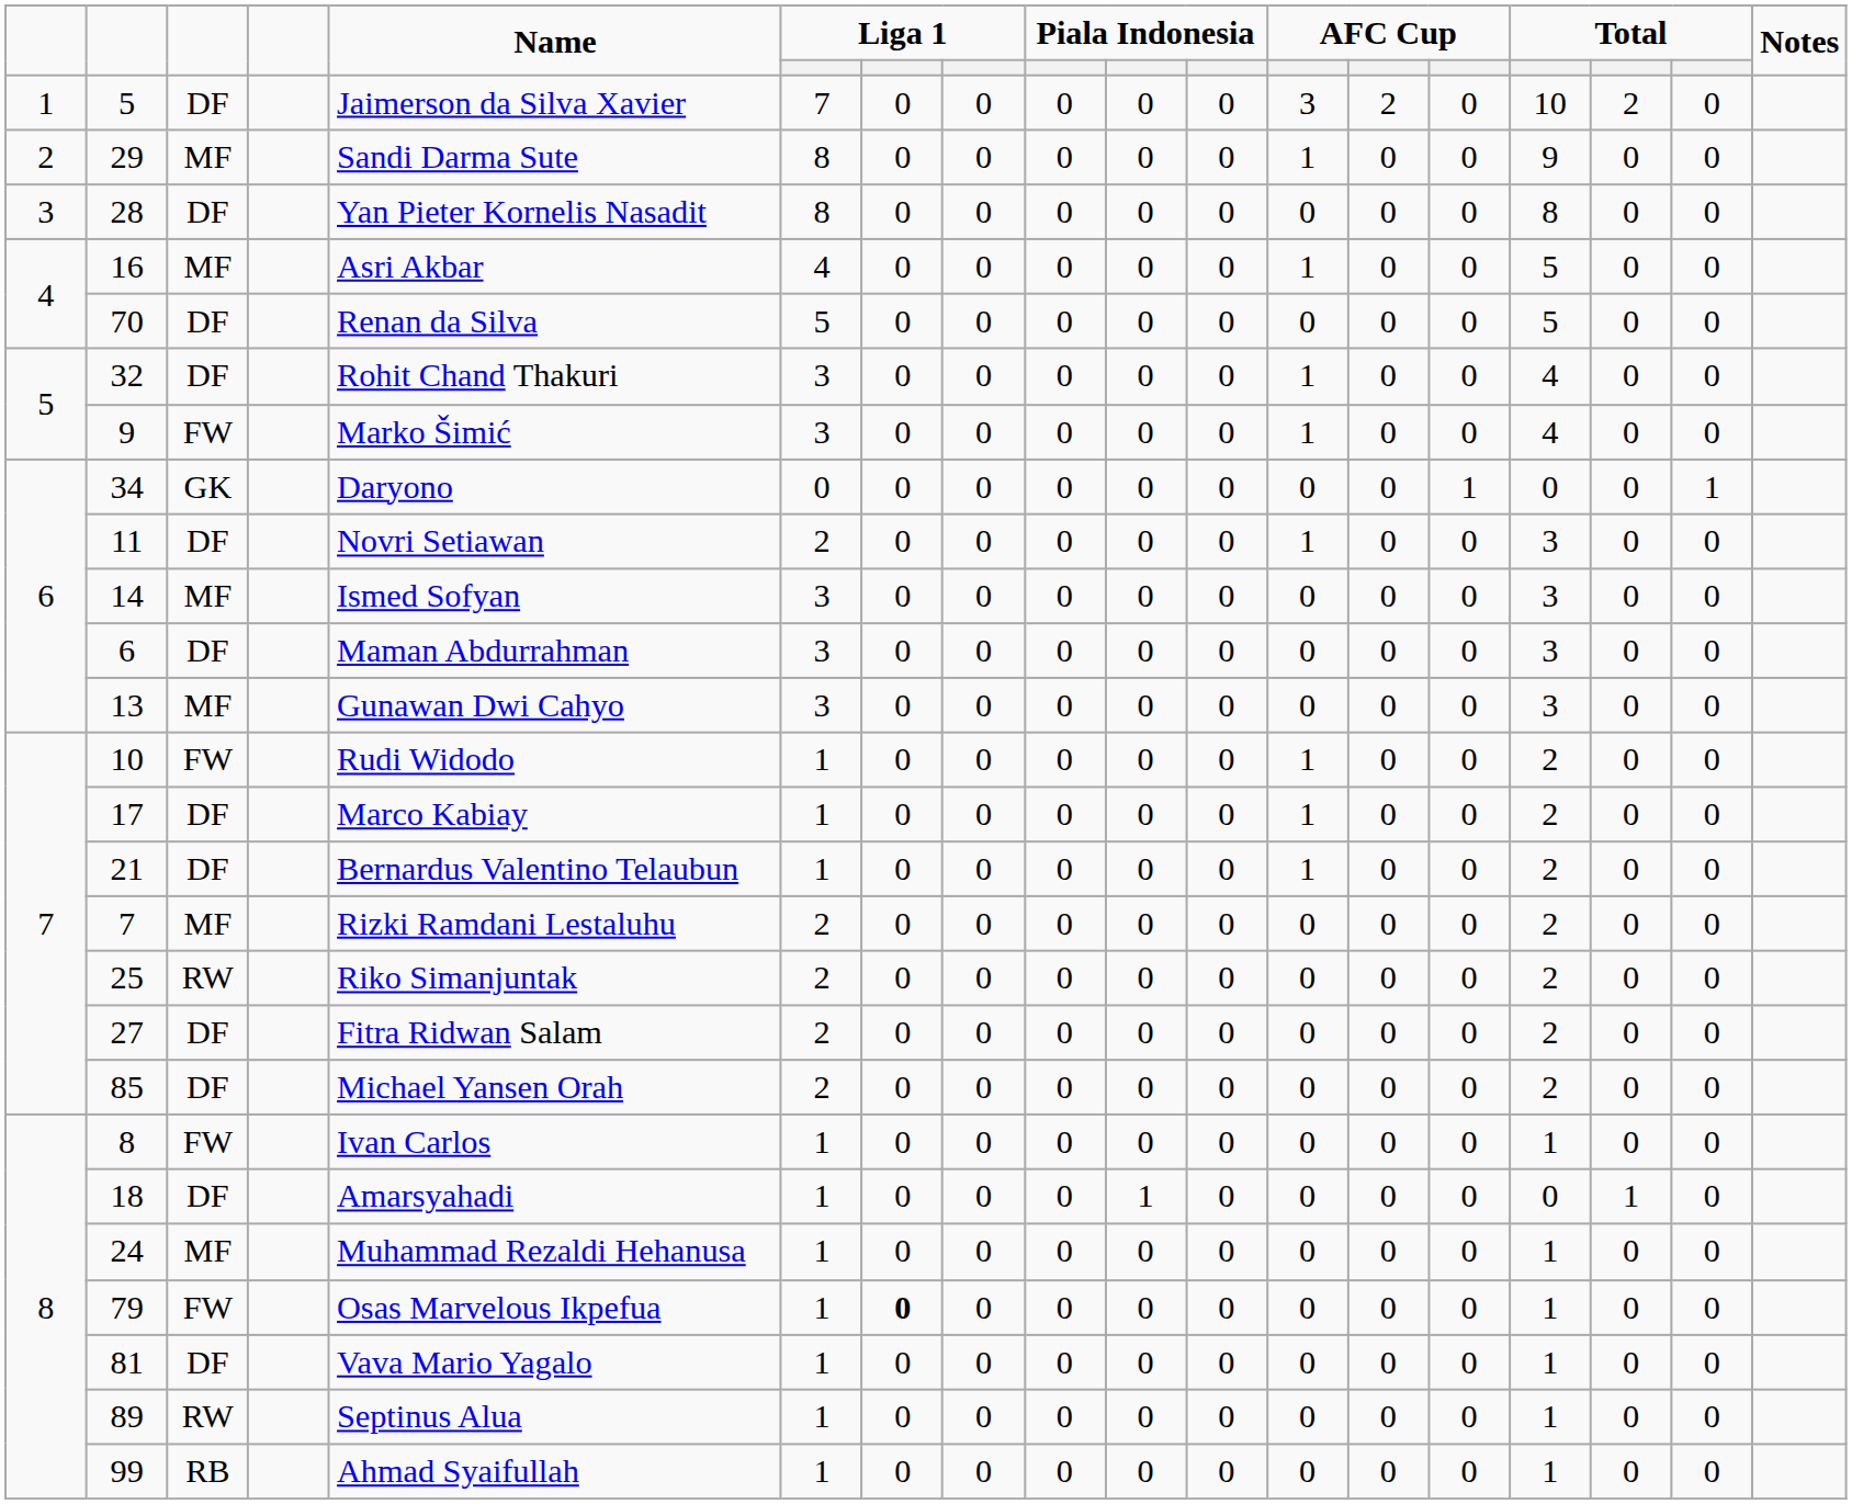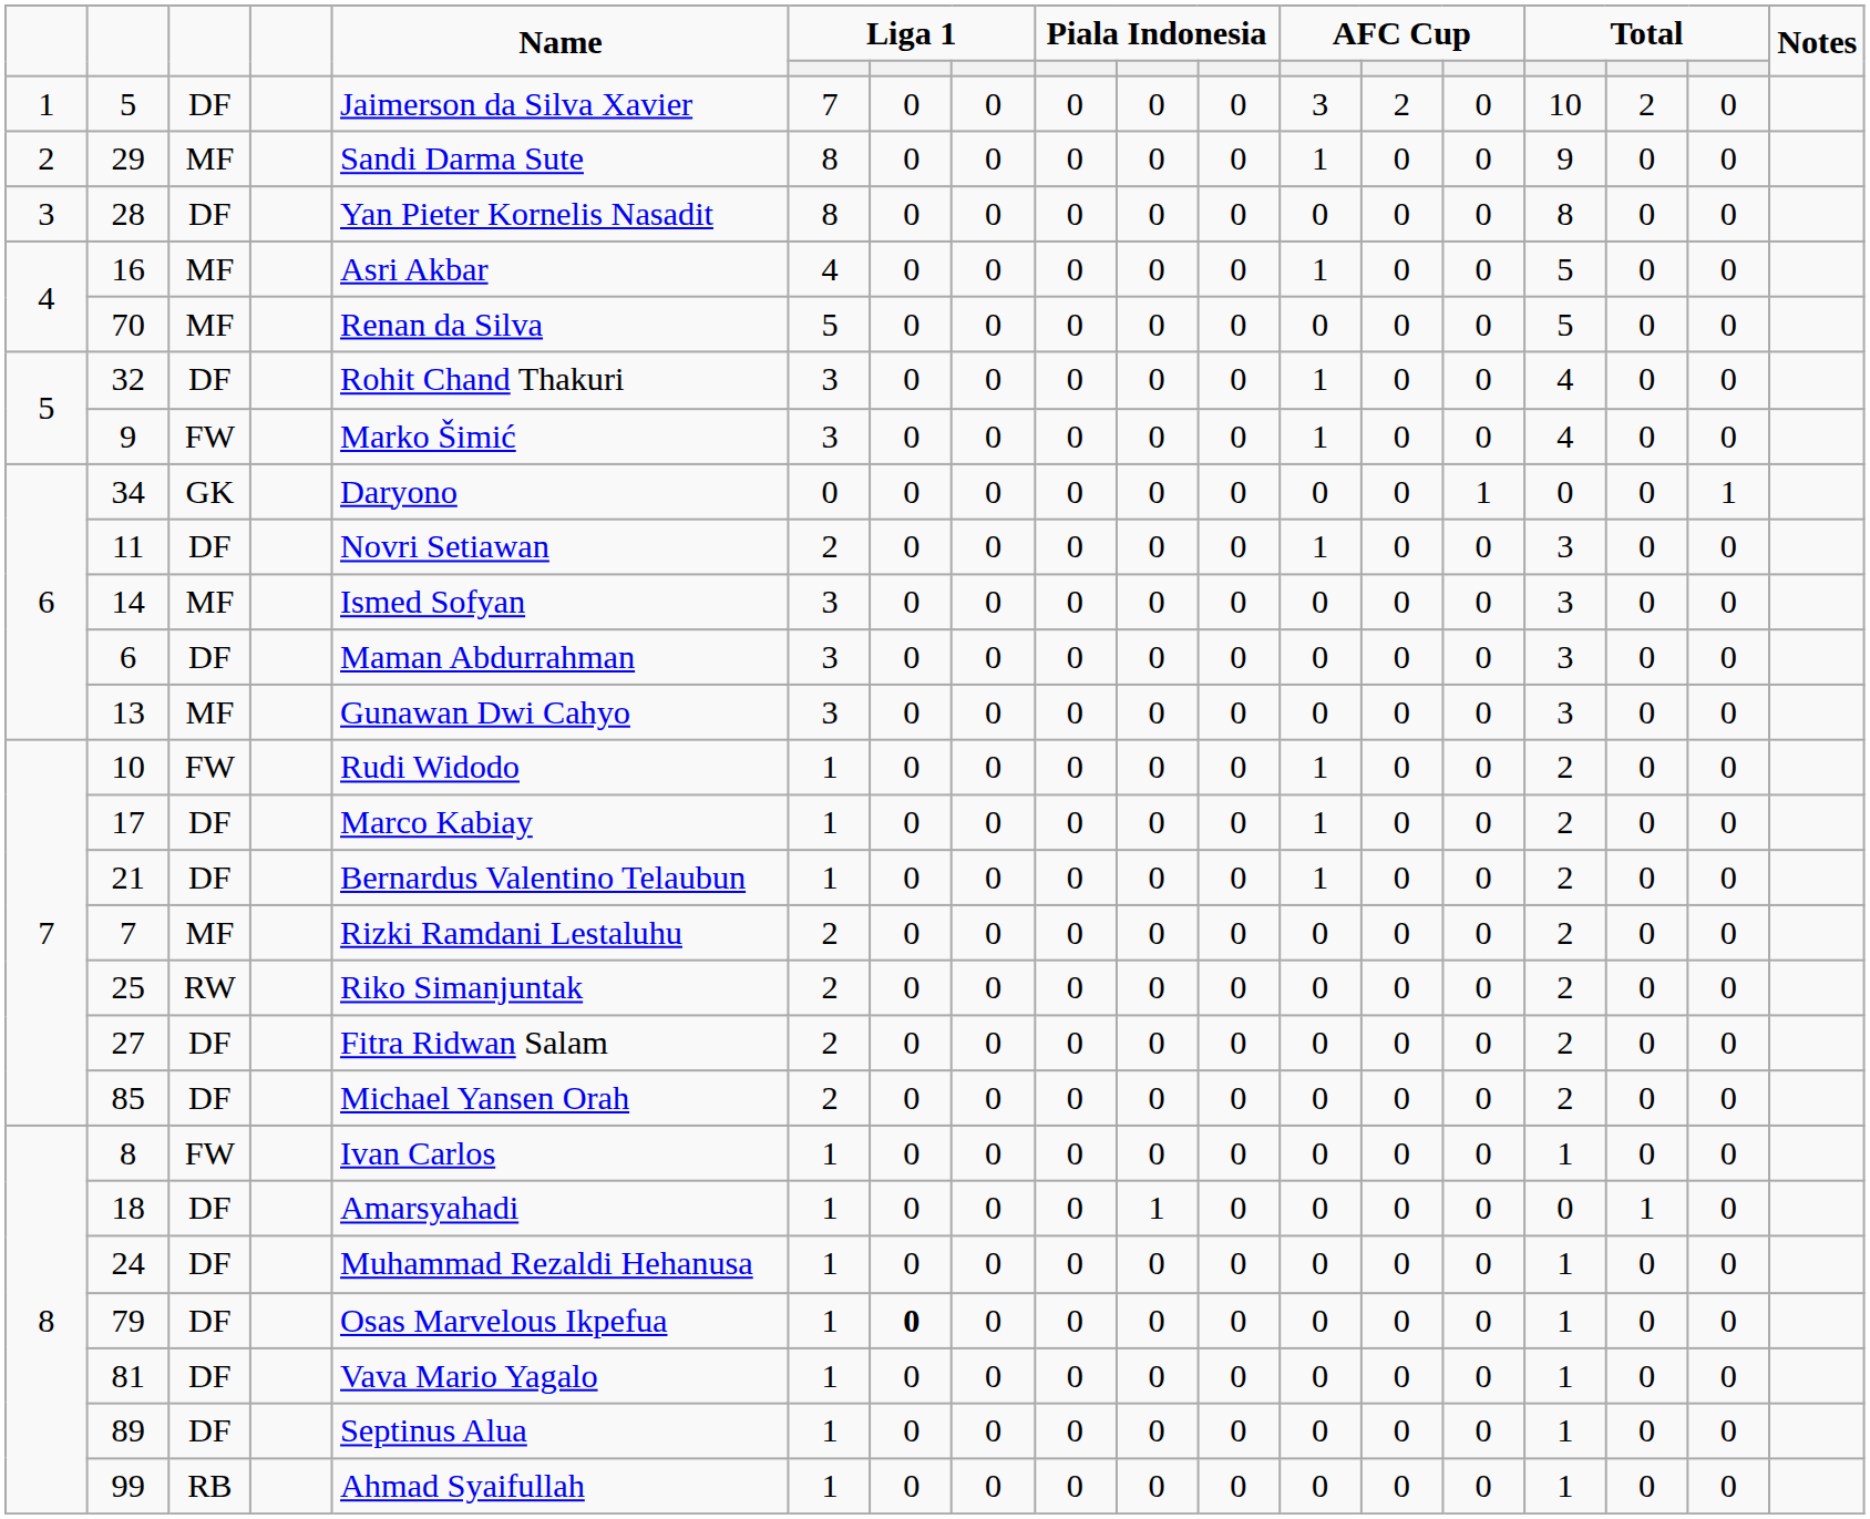 <table class="wikitable sortable" style="font-size: 95%; text-align: center;">
 <tr>
 <td rowspan="2" width=30 style="text-align:center;"></td>
 <td rowspan="2" width=30 style="text-align:center;"></td>
 <td rowspan="2" width=30 style="text-align:center;"></td>
 <td rowspan="2" width=30 style="text-align:center;"></td>
 <td rowspan="2" width=200 style="text-align:center;"><strong>Name</strong></td>
 <td colspan="3" style="text-align:center;"><strong>Liga 1</strong></td>
 <td colspan="3" style="text-align:center;"><strong>Piala Indonesia</strong></td>
 <td colspan="3" style="text-align:center;"><strong>AFC Cup</strong></td>
 <td colspan="3" style="text-align:center;"><strong>Total</strong></td>
 <td rowspan="2" style="text-align:center;"><strong>Notes</strong></td>
 </tr>
 <tr>
 <th width=30></th>
 <th width=30></th>
 <th width=30></th>
 <th width=30></th>
 <th width=30></th>
 <th width=30></th>
 <th width=30></th>
 <th width=30></th>
 <th width=30></th>
 <th width=30></th>
 <th width=30></th>
 <th width=30></th>
 </tr>
 <tr>
 <td>1</td>
 <td>5</td>
 <td>DF</td>
 <td></td>
 <td align=left><a href='#'>Jaimerson da Silva Xavier</a></td>
 <td>7</td>
 <td>0</td>
 <td>0</td>
 <td>0</td>
 <td>0</td>
 <td>0</td>
 <td>3</td>
 <td>2</td>
 <td>0</td>
 <td>10</td>
 <td>2</td>
 <td>0</td>
 <td></td>
 </tr>
 <tr>
 <td>2</td>
 <td>29</td>
 <td>MF</td>
 <td></td>
 <td align=left><a href='#'>Sandi Darma Sute</a></td>
 <td>8</td>
 <td>0</td>
 <td>0</td>
 <td>0</td>
 <td>0</td>
 <td>0</td>
 <td>1</td>
 <td>0</td>
 <td>0</td>
 <td>9</td>
 <td>0</td>
 <td>0</td>
 <td></td>
 </tr>
 <tr>
 <td>3</td>
 <td>28</td>
 <td>DF</td>
 <td></td>
 <td align=left><a href='#'>Yan Pieter Kornelis Nasadit</a></td>
 <td>8</td>
 <td>0</td>
 <td>0</td>
 <td>0</td>
 <td>0</td>
 <td>0</td>
 <td>0</td>
 <td>0</td>
 <td>0</td>
 <td>8</td>
 <td>0</td>
 <td>0</td>
 <td></td>
 </tr>
 <tr>
 <td rowspan=2>4</td>
 <td>16</td>
 <td>MF</td>
 <td></td>
 <td align=left><a href='#'>Asri Akbar</a></td>
 <td>4</td>
 <td>0</td>
 <td>0</td>
 <td>0</td>
 <td>0</td>
 <td>0</td>
 <td>1</td>
 <td>0</td>
 <td>0</td>
 <td>5</td>
 <td>0</td>
 <td>0</td>
 <td></td>
 </tr>
 <tr>
 <td>70</td>
-<td>DF</td>
+<td>MF</td>
 <td></td>
 <td align=left><a href='#'>Renan da Silva</a></td>
 <td>5</td>
 <td>0</td>
 <td>0</td>
 <td>0</td>
 <td>0</td>
 <td>0</td>
 <td>0</td>
 <td>0</td>
 <td>0</td>
 <td>5</td>
 <td>0</td>
 <td>0</td>
 <td></td>
 </tr>
 <tr>
 <td rowspan=2>5</td>
 <td>32</td>
 <td>DF</td>
 <td></td>
 <td align=left><a href='#'>Rohit Chand</a> Thakuri</td>
 <td>3</td>
 <td>0</td>
 <td>0</td>
 <td>0</td>
 <td>0</td>
 <td>0</td>
 <td>1</td>
 <td>0</td>
 <td>0</td>
 <td>4</td>
 <td>0</td>
 <td>0</td>
 <td></td>
 </tr>
 <tr>
 <td>9</td>
 <td>FW</td>
 <td></td>
 <td align=left><a href='#'>Marko Šimić</a></td>
 <td>3</td>
 <td>0</td>
 <td>0</td>
 <td>0</td>
 <td>0</td>
 <td>0</td>
 <td>1</td>
 <td>0</td>
 <td>0</td>
 <td>4</td>
 <td>0</td>
 <td>0</td>
 <td></td>
 </tr>
 <tr>
 <td rowspan=5>6</td>
 <td>34</td>
 <td>GK</td>
 <td></td>
 <td align=left><a href='#'>Daryono</a></td>
 <td>0</td>
 <td>0</td>
 <td>0</td>
 <td>0</td>
 <td>0</td>
 <td>0</td>
 <td>0</td>
 <td>0</td>
 <td>1</td>
 <td>0</td>
 <td>0</td>
 <td>1</td>
 <td></td>
 </tr>
 <tr>
 <td>11</td>
 <td>DF</td>
 <td></td>
 <td align=left><a href='#'>Novri Setiawan</a></td>
 <td>2</td>
 <td>0</td>
 <td>0</td>
 <td>0</td>
 <td>0</td>
 <td>0</td>
 <td>1</td>
 <td>0</td>
 <td>0</td>
 <td>3</td>
 <td>0</td>
 <td>0</td>
 <td></td>
 </tr>
 <tr>
 <td>14</td>
 <td>MF</td>
 <td></td>
 <td align=left><a href='#'>Ismed Sofyan</a></td>
 <td>3</td>
 <td>0</td>
 <td>0</td>
 <td>0</td>
 <td>0</td>
 <td>0</td>
 <td>0</td>
 <td>0</td>
 <td>0</td>
 <td>3</td>
 <td>0</td>
 <td>0</td>
 <td></td>
 </tr>
 <tr>
 <td>6</td>
 <td>DF</td>
 <td></td>
 <td align=left><a href='#'>Maman Abdurrahman</a></td>
 <td>3</td>
 <td>0</td>
 <td>0</td>
 <td>0</td>
 <td>0</td>
 <td>0</td>
 <td>0</td>
 <td>0</td>
 <td>0</td>
 <td>3</td>
 <td>0</td>
 <td>0</td>
 <td></td>
 </tr>
 <tr>
 <td>13</td>
 <td>MF</td>
 <td></td>
 <td align=left><a href='#'>Gunawan Dwi Cahyo</a></td>
 <td>3</td>
 <td>0</td>
 <td>0</td>
 <td>0</td>
 <td>0</td>
 <td>0</td>
 <td>0</td>
 <td>0</td>
 <td>0</td>
 <td>3</td>
 <td>0</td>
 <td>0</td>
 <td></td>
 </tr>
 <tr>
 <td rowspan=7>7</td>
 <td>10</td>
 <td>FW</td>
 <td></td>
 <td align=left><a href='#'>Rudi Widodo</a></td>
 <td>1</td>
 <td>0</td>
 <td>0</td>
 <td>0</td>
 <td>0</td>
 <td>0</td>
 <td>1</td>
 <td>0</td>
 <td>0</td>
 <td>2</td>
 <td>0</td>
 <td>0</td>
 <td></td>
 </tr>
 <tr>
 <td>17</td>
 <td>DF</td>
 <td></td>
 <td align=left><a href='#'>Marco Kabiay</a></td>
 <td>1</td>
 <td>0</td>
 <td>0</td>
 <td>0</td>
 <td>0</td>
 <td>0</td>
 <td>1</td>
 <td>0</td>
 <td>0</td>
 <td>2</td>
 <td>0</td>
 <td>0</td>
 <td></td>
 </tr>
 <tr>
 <td>21</td>
 <td>DF</td>
 <td></td>
 <td align=left><a href='#'>Bernardus Valentino Telaubun</a></td>
 <td>1</td>
 <td>0</td>
 <td>0</td>
 <td>0</td>
 <td>0</td>
 <td>0</td>
 <td>1</td>
 <td>0</td>
 <td>0</td>
 <td>2</td>
 <td>0</td>
 <td>0</td>
 <td></td>
 </tr>
 <tr>
 <td>7</td>
 <td>MF</td>
 <td></td>
 <td align=left><a href='#'>Rizki Ramdani Lestaluhu</a></td>
 <td>2</td>
 <td>0</td>
 <td>0</td>
 <td>0</td>
 <td>0</td>
 <td>0</td>
 <td>0</td>
 <td>0</td>
 <td>0</td>
 <td>2</td>
 <td>0</td>
 <td>0</td>
 <td></td>
 </tr>
 <tr>
 <td>25</td>
 <td>RW</td>
 <td></td>
 <td align=left><a href='#'>Riko Simanjuntak</a></td>
 <td>2</td>
 <td>0</td>
 <td>0</td>
 <td>0</td>
 <td>0</td>
 <td>0</td>
 <td>0</td>
 <td>0</td>
 <td>0</td>
 <td>2</td>
 <td>0</td>
 <td>0</td>
 <td></td>
 </tr>
 <tr>
 <td>27</td>
 <td>DF</td>
 <td></td>
 <td align=left><a href='#'>Fitra Ridwan</a> Salam</td>
 <td>2</td>
 <td>0</td>
 <td>0</td>
 <td>0</td>
 <td>0</td>
 <td>0</td>
 <td>0</td>
 <td>0</td>
 <td>0</td>
 <td>2</td>
 <td>0</td>
 <td>0</td>
 <td></td>
 </tr>
 <tr>
 <td>85</td>
 <td>DF</td>
 <td></td>
 <td align=left><a href='#'>Michael Yansen Orah</a></td>
 <td>2</td>
 <td>0</td>
 <td>0</td>
 <td>0</td>
 <td>0</td>
 <td>0</td>
 <td>0</td>
 <td>0</td>
 <td>0</td>
 <td>2</td>
 <td>0</td>
 <td>0</td>
 <td></td>
 </tr>
 <tr>
 <td rowspan=7>8</td>
 <td>8</td>
 <td>FW</td>
 <td></td>
 <td align=left><a href='#'>Ivan Carlos</a></td>
 <td>1</td>
 <td>0</td>
 <td>0</td>
 <td>0</td>
 <td>0</td>
 <td>0</td>
 <td>0</td>
 <td>0</td>
 <td>0</td>
 <td>1</td>
 <td>0</td>
 <td>0</td>
 <td></td>
 </tr>
 <tr>
 <td>18</td>
 <td>DF</td>
 <td></td>
 <td align=left><a href='#'>Amarsyahadi</a></td>
 <td>1</td>
 <td>0</td>
 <td>0</td>
 <td>0</td>
 <td>1</td>
 <td>0</td>
 <td>0</td>
 <td>0</td>
 <td>0</td>
 <td>0</td>
 <td>1</td>
 <td>0</td>
 <td></td>
 </tr>
 <tr>
 <td>24</td>
-<td>MF</td>
+<td>DF</td>
 <td></td>
 <td align=left><a href='#'>Muhammad Rezaldi Hehanusa</a></td>
 <td>1</td>
 <td>0</td>
 <td>0</td>
 <td>0</td>
 <td>0</td>
 <td>0</td>
 <td>0</td>
 <td>0</td>
 <td>0</td>
 <td>1</td>
 <td>0</td>
 <td>0</td>
 <td></td>
 </tr>
 <tr>
 <td>79</td>
-<td>FW</td>
+<td>DF</td>
 <td></td>
 <td align=left><a href='#'>Osas Marvelous Ikpefua</a></td>
 <td>1</td>
 <td><strong>0</strong></td>
 <td>0</td>
 <td>0</td>
 <td>0</td>
 <td>0</td>
 <td>0</td>
 <td>0</td>
 <td>0</td>
 <td>1</td>
 <td>0</td>
 <td>0</td>
 <td></td>
 </tr>
 <tr>
 <td>81</td>
 <td>DF</td>
 <td></td>
 <td align=left><a href='#'>Vava Mario Yagalo</a></td>
 <td>1</td>
 <td>0</td>
 <td>0</td>
 <td>0</td>
 <td>0</td>
 <td>0</td>
 <td>0</td>
 <td>0</td>
 <td>0</td>
 <td>1</td>
 <td>0</td>
 <td>0</td>
 <td></td>
 </tr>
 <tr>
 <td>89</td>
-<td>RW</td>
+<td>DF</td>
 <td></td>
 <td align=left><a href='#'>Septinus Alua</a></td>
 <td>1</td>
 <td>0</td>
 <td>0</td>
 <td>0</td>
 <td>0</td>
 <td>0</td>
 <td>0</td>
 <td>0</td>
 <td>0</td>
 <td>1</td>
 <td>0</td>
 <td>0</td>
 <td></td>
 </tr>
 <tr>
 <td>99</td>
 <td>RB</td>
 <td></td>
 <td align=left><a href='#'>Ahmad Syaifullah</a></td>
 <td>1</td>
 <td>0</td>
 <td>0</td>
 <td>0</td>
 <td>0</td>
 <td>0</td>
 <td>0</td>
 <td>0</td>
 <td>0</td>
 <td>1</td>
 <td>0</td>
 <td>0</td>
 <td></td>
 </tr>
 </table>
